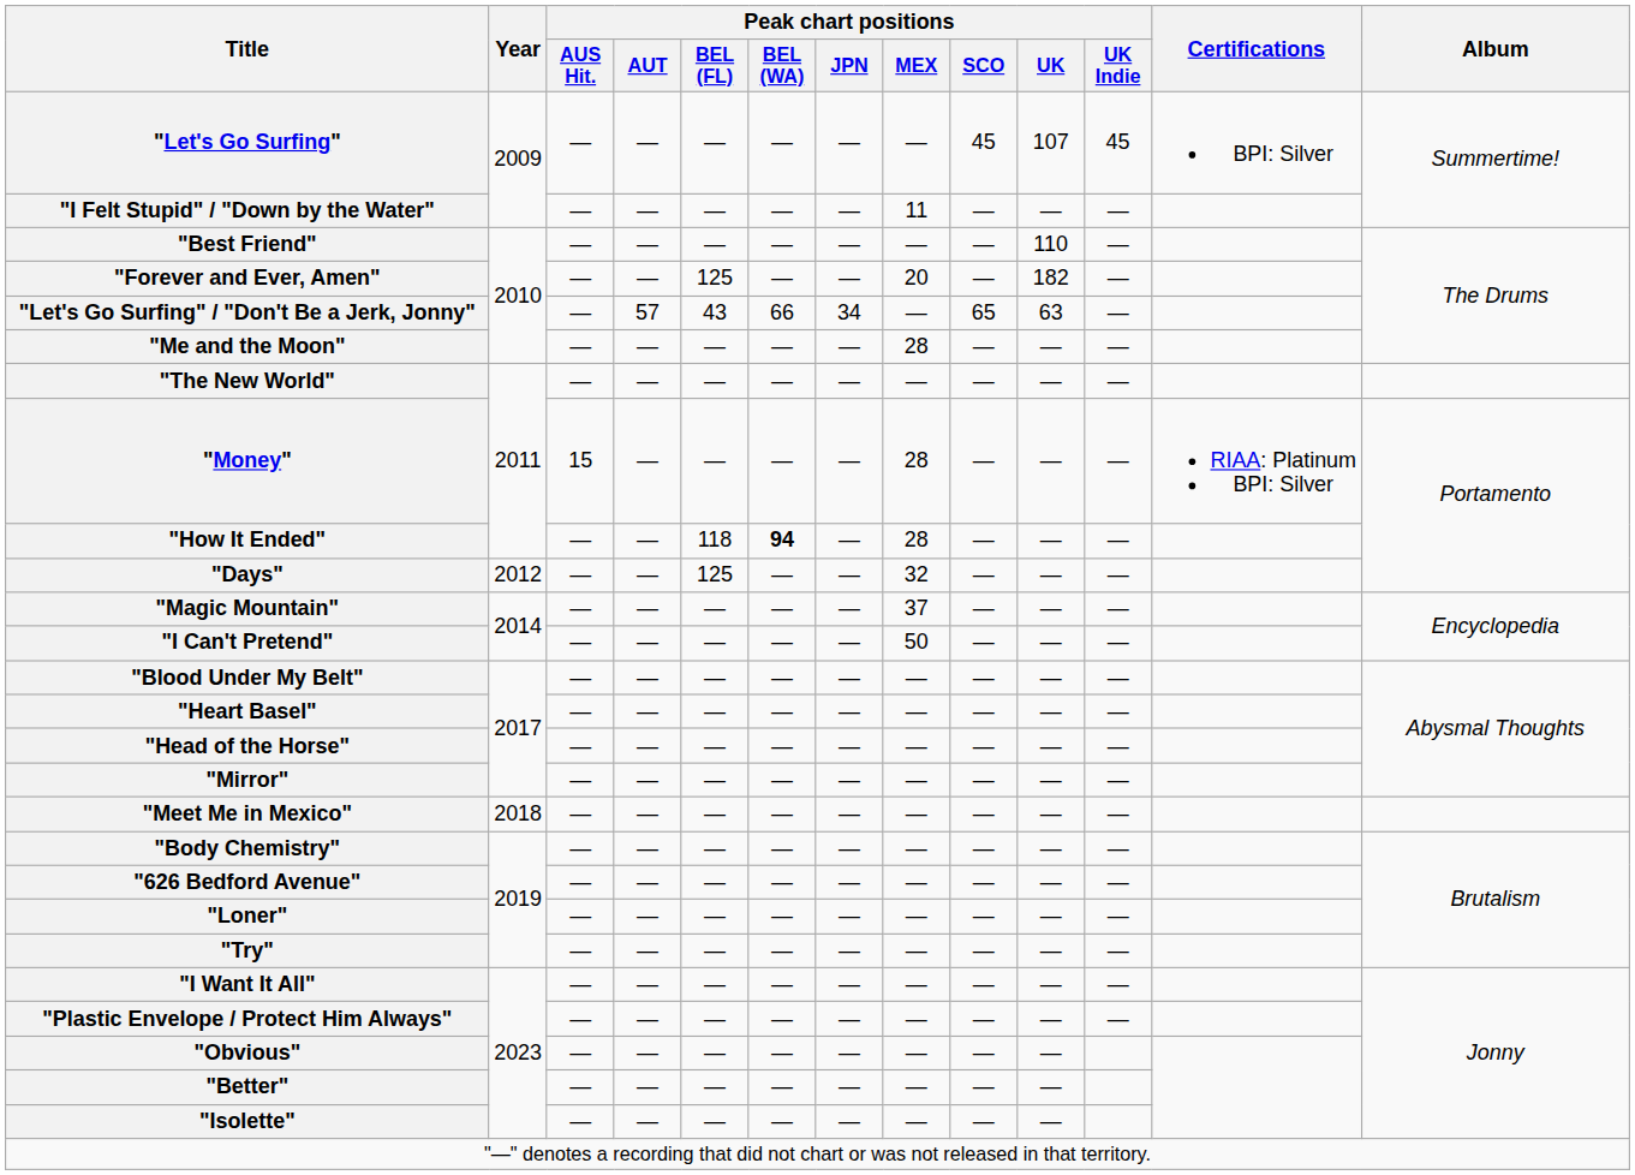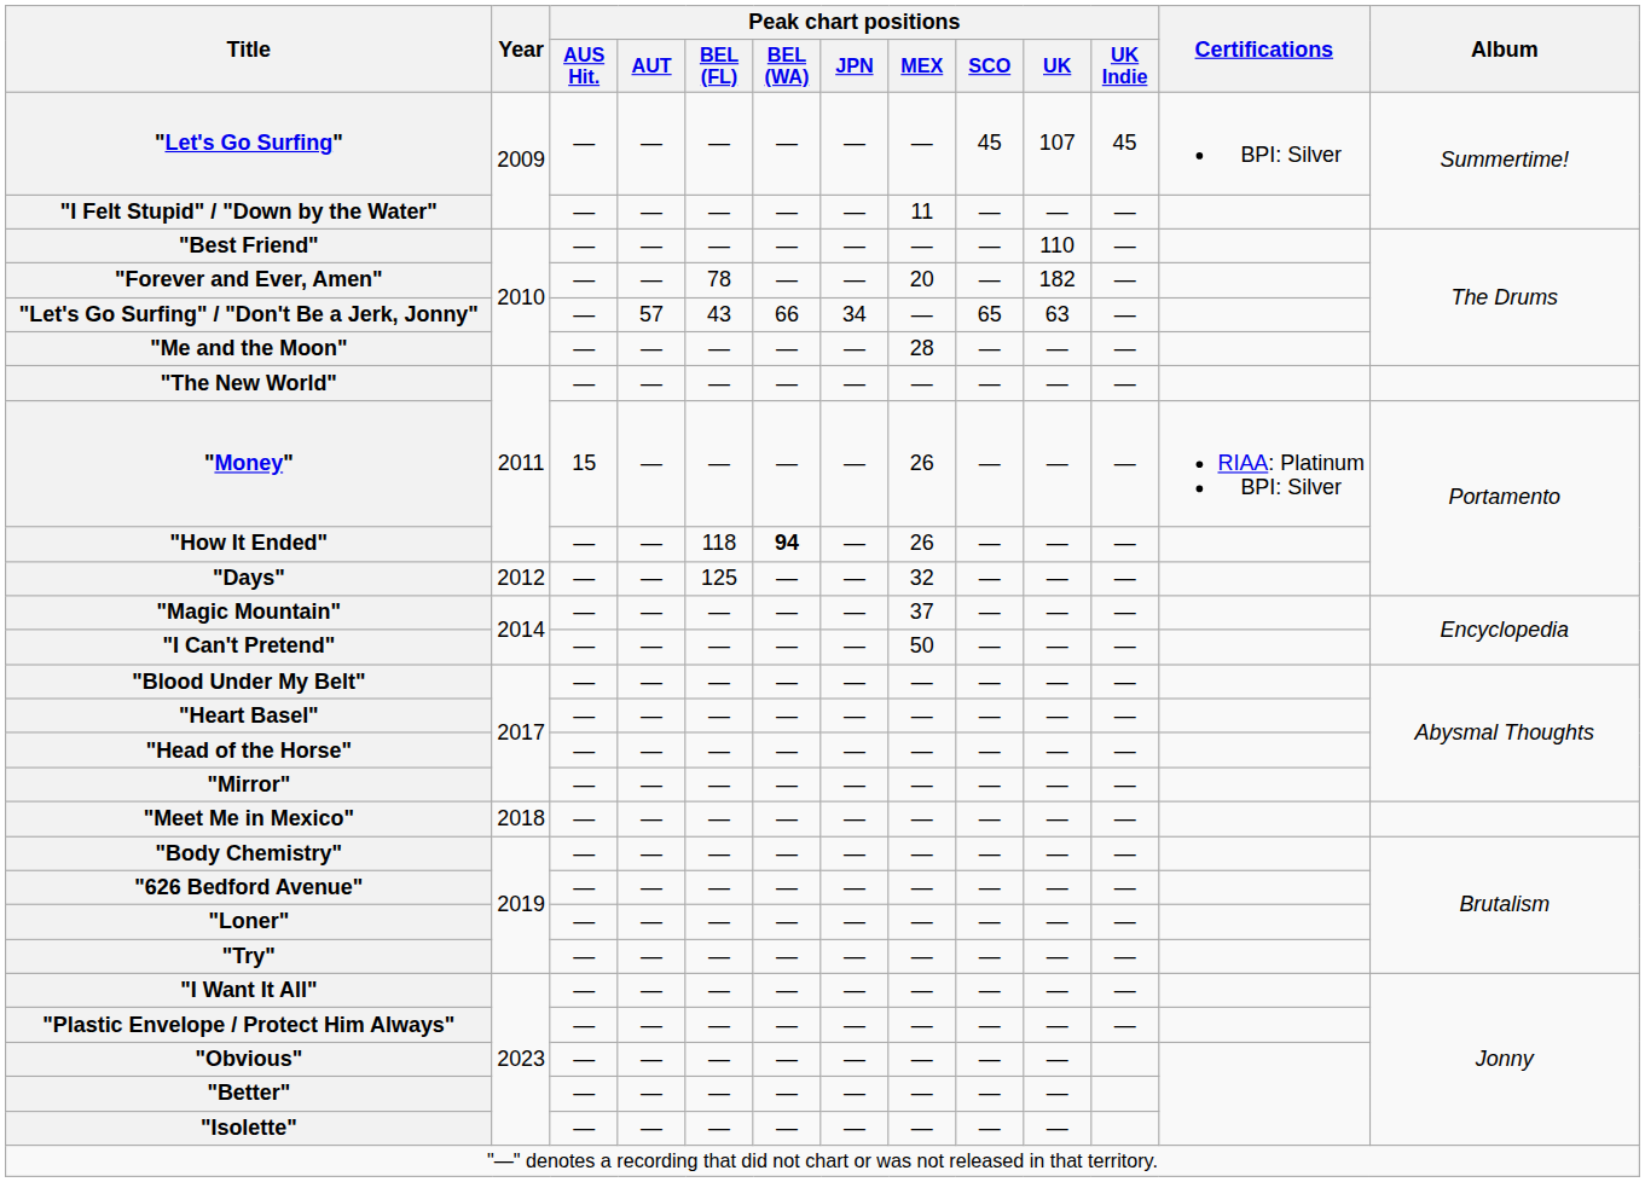 <table class="wikitable plainrowheaders" style="text-align:center;">
 <tr>
 <th scope="col" rowspan="2" style="width:22em;">Title</th>
 <th scope="col" rowspan="2">Year</th>
 <th scope="col" colspan="9">Peak chart positions</th>
 <th scope="col" rowspan="2"><a href='#'>Certifications</a></th>
 <th scope="col" rowspan="2" style="width:12em;">Album</th>
 </tr>
 <tr>
 <th scope="col" style="width:3em; font-size:90%;"><a href='#'>AUS<br>Hit.</a><br></th>
 <th scope="col" style="width:3em; font-size:90%;"><a href='#'>AUT</a><br></th>
 <th scope="col" style="width:3em; font-size:90%;"><a href='#'>BEL<br>(FL)</a><br></th>
 <th scope="col" style="width:3em; font-size:90%;"><a href='#'>BEL<br>(WA)</a><br></th>
 <th scope="col" style="width:3em; font-size:90%;"><a href='#'>JPN</a><br></th>
 <th scope="col" style="width:3em; font-size:90%;"><a href='#'>MEX</a><br></th>
 <th scope="col" style="width:3em; font-size:90%;"><a href='#'>SCO</a><br></th>
 <th scope="col" style="width:3em; font-size:90%;"><a href='#'>UK</a><br></th>
 <th scope="col" style="width:3em; font-size:90%;"><a href='#'>UK<br>Indie</a><br></th>
 </tr>
 <tr>
 <th scope="row">"<a href='#'>Let's Go Surfing</a>"</th>
 <td rowspan="2">2009</td>
 <td>—</td>
 <td>—</td>
 <td>—</td>
 <td>—</td>
 <td>—</td>
 <td>—</td>
 <td>45</td>
 <td>107</td>
 <td>45</td>
 <td><br><ul><li>BPI: Silver</li></ul></td>
 <td rowspan="2"><em>Summertime!</em></td>
 </tr>
 <tr>
 <th scope="row">"I Felt Stupid" / "Down by the Water"</th>
 <td>—</td>
 <td>—</td>
 <td>—</td>
 <td>—</td>
 <td>—</td>
 <td>11</td>
 <td>—</td>
 <td>—</td>
 <td>—</td>
 </tr>
 <tr>
 <th scope="row">"Best Friend"</th>
 <td rowspan="4">2010</td>
 <td>—</td>
 <td>—</td>
 <td>—</td>
 <td>—</td>
 <td>—</td>
 <td>—</td>
 <td>—</td>
 <td>110</td>
 <td>—</td>
 <td></td>
 <td rowspan="4"><em>The Drums</em></td>
 </tr>
 <tr>
 <th scope="row">"Forever and Ever, Amen"</th>
 <td>—</td>
 <td>—</td>
-<td>125</td>
+<td>78</td>
 <td>—</td>
 <td>—</td>
 <td>20</td>
 <td>—</td>
 <td>182</td>
 <td>—</td>
 <td></td>
 </tr>
 <tr>
 <th scope="row">"Let's Go Surfing" / "Don't Be a Jerk, Jonny"</th>
 <td>—</td>
 <td>57</td>
 <td>43</td>
 <td>66</td>
 <td>34</td>
 <td>—</td>
 <td>65</td>
 <td>63</td>
 <td>—</td>
 <td></td>
 </tr>
 <tr>
 <th scope="row">"Me and the Moon"</th>
 <td>—</td>
 <td>—</td>
 <td>—</td>
 <td>—</td>
 <td>—</td>
 <td>28</td>
 <td>—</td>
 <td>—</td>
 <td>—</td>
 <td></td>
 </tr>
 <tr>
 <th scope="row">"The New World"</th>
 <td rowspan="3">2011</td>
 <td>—</td>
 <td>—</td>
 <td>—</td>
 <td>—</td>
 <td>—</td>
 <td>—</td>
 <td>—</td>
 <td>—</td>
 <td>—</td>
 <td></td>
 <td></td>
 </tr>
 <tr>
 <th scope="row">"<a href='#'>Money</a>"</th>
 <td>15</td>
 <td>—</td>
 <td>—</td>
 <td>—</td>
 <td>—</td>
-<td>28</td>
+<td>26</td>
 <td>—</td>
 <td>—</td>
 <td>—</td>
 <td><br><ul><li><a href='#'>RIAA</a>: Platinum</li><li>BPI: Silver</li></ul></td>
 <td rowspan="3"><em>Portamento</em></td>
 </tr>
 <tr>
 <th scope="row">"How It Ended"</th>
 <td>—</td>
 <td>—</td>
 <td>118</td>
 <td><strong>94</strong></td>
 <td>—</td>
-<td>28</td>
+<td>26</td>
 <td>—</td>
 <td>—</td>
 <td>—</td>
 <td></td>
 </tr>
 <tr>
 <th scope="row">"Days"</th>
 <td>2012</td>
 <td>—</td>
 <td>—</td>
 <td>125</td>
 <td>—</td>
 <td>—</td>
 <td>32</td>
 <td>—</td>
 <td>—</td>
 <td>—</td>
 <td></td>
 </tr>
 <tr>
 <th scope="row">"Magic Mountain"</th>
 <td rowspan="2">2014</td>
 <td>—</td>
 <td>—</td>
 <td>—</td>
 <td>—</td>
 <td>—</td>
 <td>37</td>
 <td>—</td>
 <td>—</td>
 <td>—</td>
 <td></td>
 <td rowspan="2"><em>Encyclopedia</em></td>
 </tr>
 <tr>
 <th scope="row">"I Can't Pretend"</th>
 <td>—</td>
 <td>—</td>
 <td>—</td>
 <td>—</td>
 <td>—</td>
 <td>50</td>
 <td>—</td>
 <td>—</td>
 <td>—</td>
 <td></td>
 </tr>
 <tr>
 <th scope="row">"Blood Under My Belt"</th>
 <td rowspan="4">2017</td>
 <td>—</td>
 <td>—</td>
 <td>—</td>
 <td>—</td>
 <td>—</td>
 <td>—</td>
 <td>—</td>
 <td>—</td>
 <td>—</td>
 <td></td>
 <td rowspan="4"><em>Abysmal Thoughts</em></td>
 </tr>
 <tr>
 <th scope="row">"Heart Basel"</th>
 <td>—</td>
 <td>—</td>
 <td>—</td>
 <td>—</td>
 <td>—</td>
 <td>—</td>
 <td>—</td>
 <td>—</td>
 <td>—</td>
 <td></td>
 </tr>
 <tr>
 <th scope="row">"Head of the Horse"</th>
 <td>—</td>
 <td>—</td>
 <td>—</td>
 <td>—</td>
 <td>—</td>
 <td>—</td>
 <td>—</td>
 <td>—</td>
 <td>—</td>
 <td></td>
 </tr>
 <tr>
 <th scope="row">"Mirror"</th>
 <td>—</td>
 <td>—</td>
 <td>—</td>
 <td>—</td>
 <td>—</td>
 <td>—</td>
 <td>—</td>
 <td>—</td>
 <td>—</td>
 <td></td>
 </tr>
 <tr>
 <th scope="row">"Meet Me in Mexico"</th>
 <td>2018</td>
 <td>—</td>
 <td>—</td>
 <td>—</td>
 <td>—</td>
 <td>—</td>
 <td>—</td>
 <td>—</td>
 <td>—</td>
 <td>—</td>
 <td></td>
 <td></td>
 </tr>
 <tr>
 <th scope="row">"Body Chemistry"</th>
 <td rowspan="4">2019</td>
 <td>—</td>
 <td>—</td>
 <td>—</td>
 <td>—</td>
 <td>—</td>
 <td>—</td>
 <td>—</td>
 <td>—</td>
 <td>—</td>
 <td></td>
 <td rowspan="4"><em>Brutalism</em></td>
 </tr>
 <tr>
 <th scope="row">"626 Bedford Avenue"</th>
 <td>—</td>
 <td>—</td>
 <td>—</td>
 <td>—</td>
 <td>—</td>
 <td>—</td>
 <td>—</td>
 <td>—</td>
 <td>—</td>
 <td></td>
 </tr>
 <tr>
 <th scope="row">"Loner"</th>
 <td>—</td>
 <td>—</td>
 <td>—</td>
 <td>—</td>
 <td>—</td>
 <td>—</td>
 <td>—</td>
 <td>—</td>
 <td>—</td>
 <td></td>
 </tr>
 <tr>
 <th scope="row">"Try"</th>
 <td>—</td>
 <td>—</td>
 <td>—</td>
 <td>—</td>
 <td>—</td>
 <td>—</td>
 <td>—</td>
 <td>—</td>
 <td>—</td>
 <td></td>
 </tr>
 <tr>
 <th scope="row">"I Want It All"</th>
 <td rowspan="5">2023</td>
 <td>—</td>
 <td>—</td>
 <td>—</td>
 <td>—</td>
 <td>—</td>
 <td>—</td>
 <td>—</td>
 <td>—</td>
 <td>—</td>
 <td></td>
 <td rowspan="5"><em>Jonny</em></td>
 </tr>
 <tr>
 <th scope="row">"Plastic Envelope / Protect Him Always"</th>
 <td>—</td>
 <td>—</td>
 <td>—</td>
 <td>—</td>
 <td>—</td>
 <td>—</td>
 <td>—</td>
 <td>—</td>
 <td>—</td>
 <td></td>
 </tr>
 <tr>
 <th scope="row">"Obvious"</th>
 <td>—</td>
 <td>—</td>
 <td>—</td>
 <td>—</td>
 <td>—</td>
 <td>—</td>
 <td>—</td>
 <td>—</td>
 <td></td>
 </tr>
 <tr>
 <th scope="row">"Better"</th>
 <td>—</td>
 <td>—</td>
 <td>—</td>
 <td>—</td>
 <td>—</td>
 <td>—</td>
 <td>—</td>
 <td>—</td>
 <td></td>
 </tr>
 <tr>
 <th scope="row">"Isolette"</th>
 <td>—</td>
 <td>—</td>
 <td>—</td>
 <td>—</td>
 <td>—</td>
 <td>—</td>
 <td>—</td>
 <td>—</td>
 <td></td>
 </tr>
 <tr>
 <td colspan="14" style="font-size:90%">"—" denotes a recording that did not chart or was not released in that territory.</td>
 </tr>
 </table>
